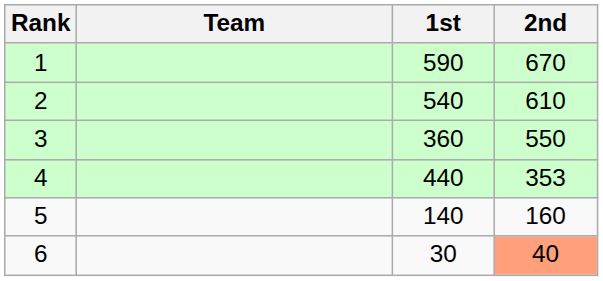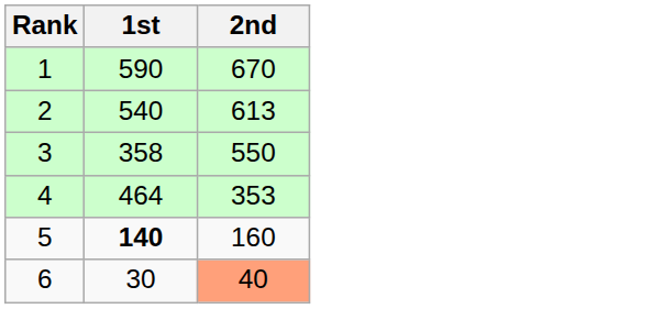 <table class=wikitable style="text-align:center">
 <tr>
 <th width=40>Rank</th>
-<th width=200>Team</th>
 <th width=60>1st</th>
 <th width=60>2nd</th>
 </tr>
 <tr bgcolor="ccffcc">
 <td>1</td>
-<td align=left></td>
 <td>590</td>
 <td>670</td>
 </tr>
 <tr bgcolor="ccffcc">
 <td>2</td>
-<td align=left></td>
 <td>540</td>
-<td>610</td>
+<td>613</td>
 </tr>
 <tr bgcolor="ccffcc">
 <td>3</td>
-<td align=left></td>
-<td>360</td>
+<td>358</td>
 <td>550</td>
 </tr>
 <tr bgcolor="ccffcc">
 <td>4</td>
-<td align=left></td>
-<td>440</td>
+<td>464</td>
 <td>353</td>
 </tr>
 <tr>
 <td>5</td>
-<td align=left></td>
-<td>140</td>
+<td><strong>140</strong></td>
 <td>160</td>
 </tr>
 <tr>
 <td>6</td>
-<td align=left></td>
 <td>30</td>
 <td style="background: lightsalmon;">40</td>
 </tr>
 </table>
